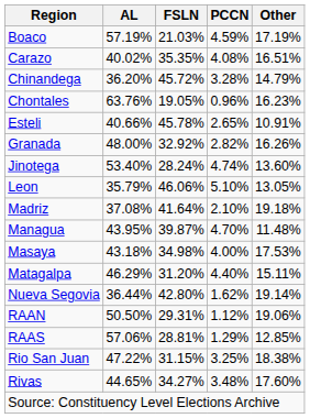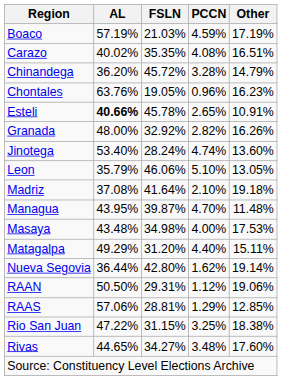 <table class="wikitable sortable" style=text-align:right>
 <tr>
 <th>Region</th>
 <th>AL</th>
 <th>FSLN</th>
 <th>PCCN</th>
 <th>Other</th>
 </tr>
 <tr>
 <td align=left><a href='#'>Boaco</a></td>
 <td>57.19%</td>
 <td>21.03%</td>
 <td>4.59%</td>
 <td>17.19%</td>
 </tr>
 <tr>
 <td align=left><a href='#'>Carazo</a></td>
 <td>40.02%</td>
 <td>35.35%</td>
 <td>4.08%</td>
 <td>16.51%</td>
 </tr>
 <tr>
 <td align=left><a href='#'>Chinandega</a></td>
 <td>36.20%</td>
 <td>45.72%</td>
 <td>3.28%</td>
 <td>14.79%</td>
 </tr>
 <tr>
 <td align=left><a href='#'>Chontales</a></td>
 <td>63.76%</td>
 <td>19.05%</td>
 <td>0.96%</td>
 <td>16.23%</td>
 </tr>
 <tr>
 <td align=left><a href='#'>Esteli</a></td>
-<td>40.66%</td>
+<td><strong>40.66%</strong></td>
 <td>45.78%</td>
 <td>2.65%</td>
 <td>10.91%</td>
 </tr>
 <tr>
 <td align=left><a href='#'>Granada</a></td>
 <td>48.00%</td>
 <td>32.92%</td>
 <td>2.82%</td>
 <td>16.26%</td>
 </tr>
 <tr>
 <td align=left><a href='#'>Jinotega</a></td>
 <td>53.40%</td>
 <td>28.24%</td>
 <td>4.74%</td>
 <td>13.60%</td>
 </tr>
 <tr>
 <td align=left><a href='#'>Leon</a></td>
 <td>35.79%</td>
 <td>46.06%</td>
 <td>5.10%</td>
 <td>13.05%</td>
 </tr>
 <tr>
 <td align=left><a href='#'>Madriz</a></td>
 <td>37.08%</td>
 <td>41.64%</td>
 <td>2.10%</td>
 <td>19.18%</td>
 </tr>
 <tr>
 <td align=left><a href='#'>Managua</a></td>
 <td>43.95%</td>
 <td>39.87%</td>
 <td>4.70%</td>
 <td>11.48%</td>
 </tr>
 <tr>
 <td align=left><a href='#'>Masaya</a></td>
-<td>43.18%</td>
+<td>43.48%</td>
 <td>34.98%</td>
 <td>4.00%</td>
 <td>17.53%</td>
 </tr>
 <tr>
 <td align=left><a href='#'>Matagalpa</a></td>
-<td>46.29%</td>
+<td>49.29%</td>
 <td>31.20%</td>
 <td>4.40%</td>
 <td>15.11%</td>
 </tr>
 <tr>
 <td align=left><a href='#'>Nueva Segovia</a></td>
 <td>36.44%</td>
 <td>42.80%</td>
 <td>1.62%</td>
 <td>19.14%</td>
 </tr>
 <tr>
 <td align=left><a href='#'>RAAN</a></td>
 <td>50.50%</td>
 <td>29.31%</td>
 <td>1.12%</td>
 <td>19.06%</td>
 </tr>
 <tr>
 <td align=left><a href='#'>RAAS</a></td>
 <td>57.06%</td>
 <td>28.81%</td>
 <td>1.29%</td>
 <td>12.85%</td>
 </tr>
 <tr>
 <td align=left><a href='#'>Rio San Juan</a></td>
 <td>47.22%</td>
 <td>31.15%</td>
 <td>3.25%</td>
 <td>18.38%</td>
 </tr>
 <tr>
 <td align=left><a href='#'>Rivas</a></td>
 <td>44.65%</td>
 <td>34.27%</td>
 <td>3.48%</td>
 <td>17.60%</td>
 </tr>
 <tr class=sortbottom>
 <td align=left colspan=5>Source: Constituency Level Elections Archive</td>
 </tr>
 </table>
